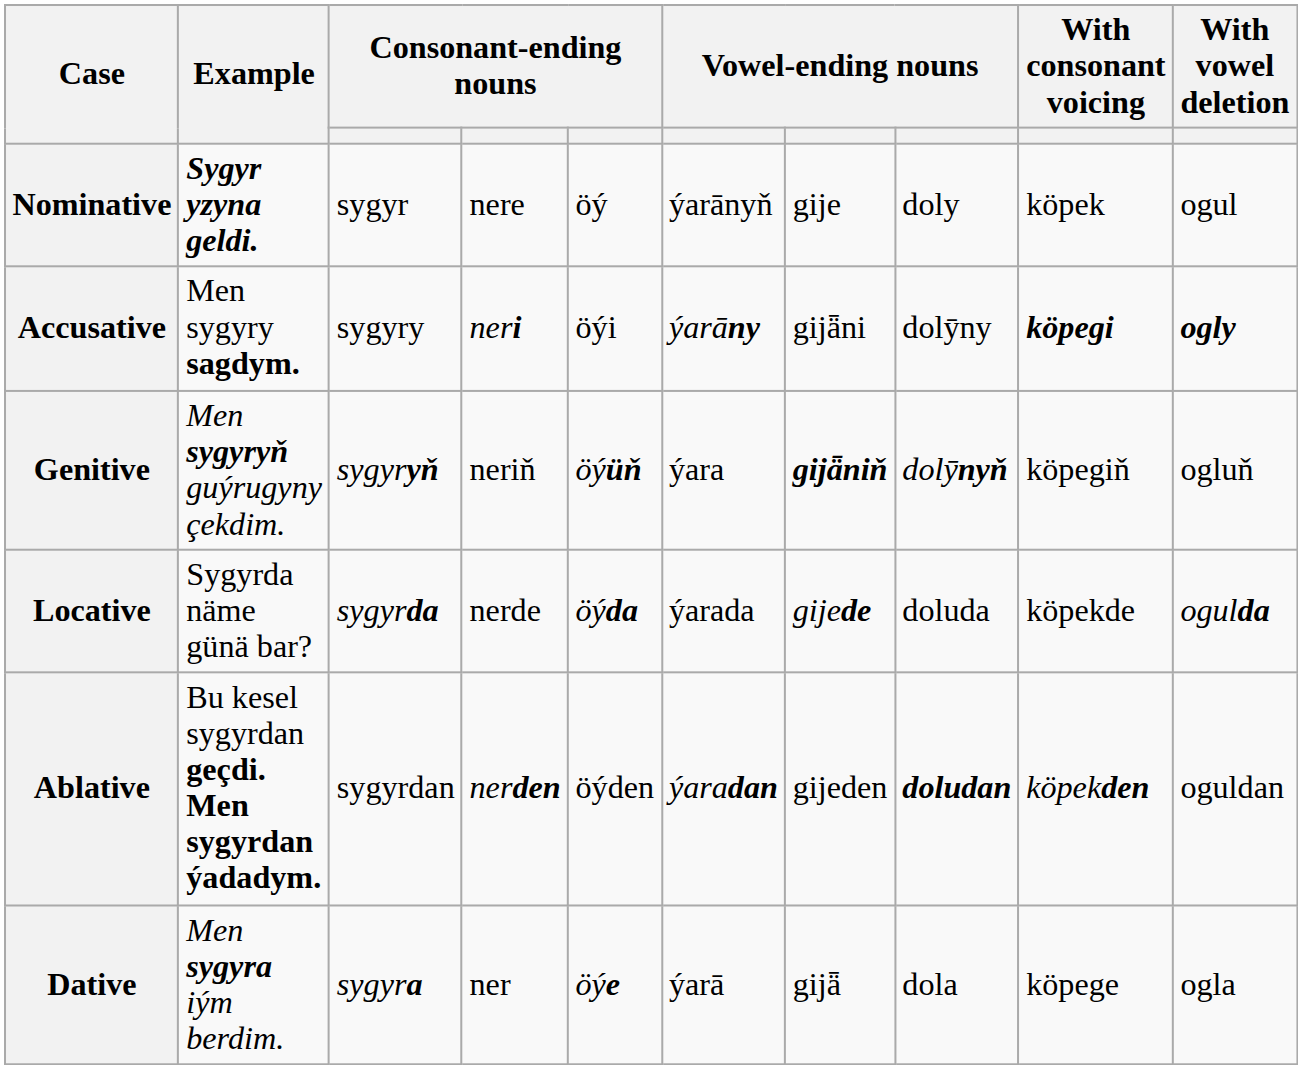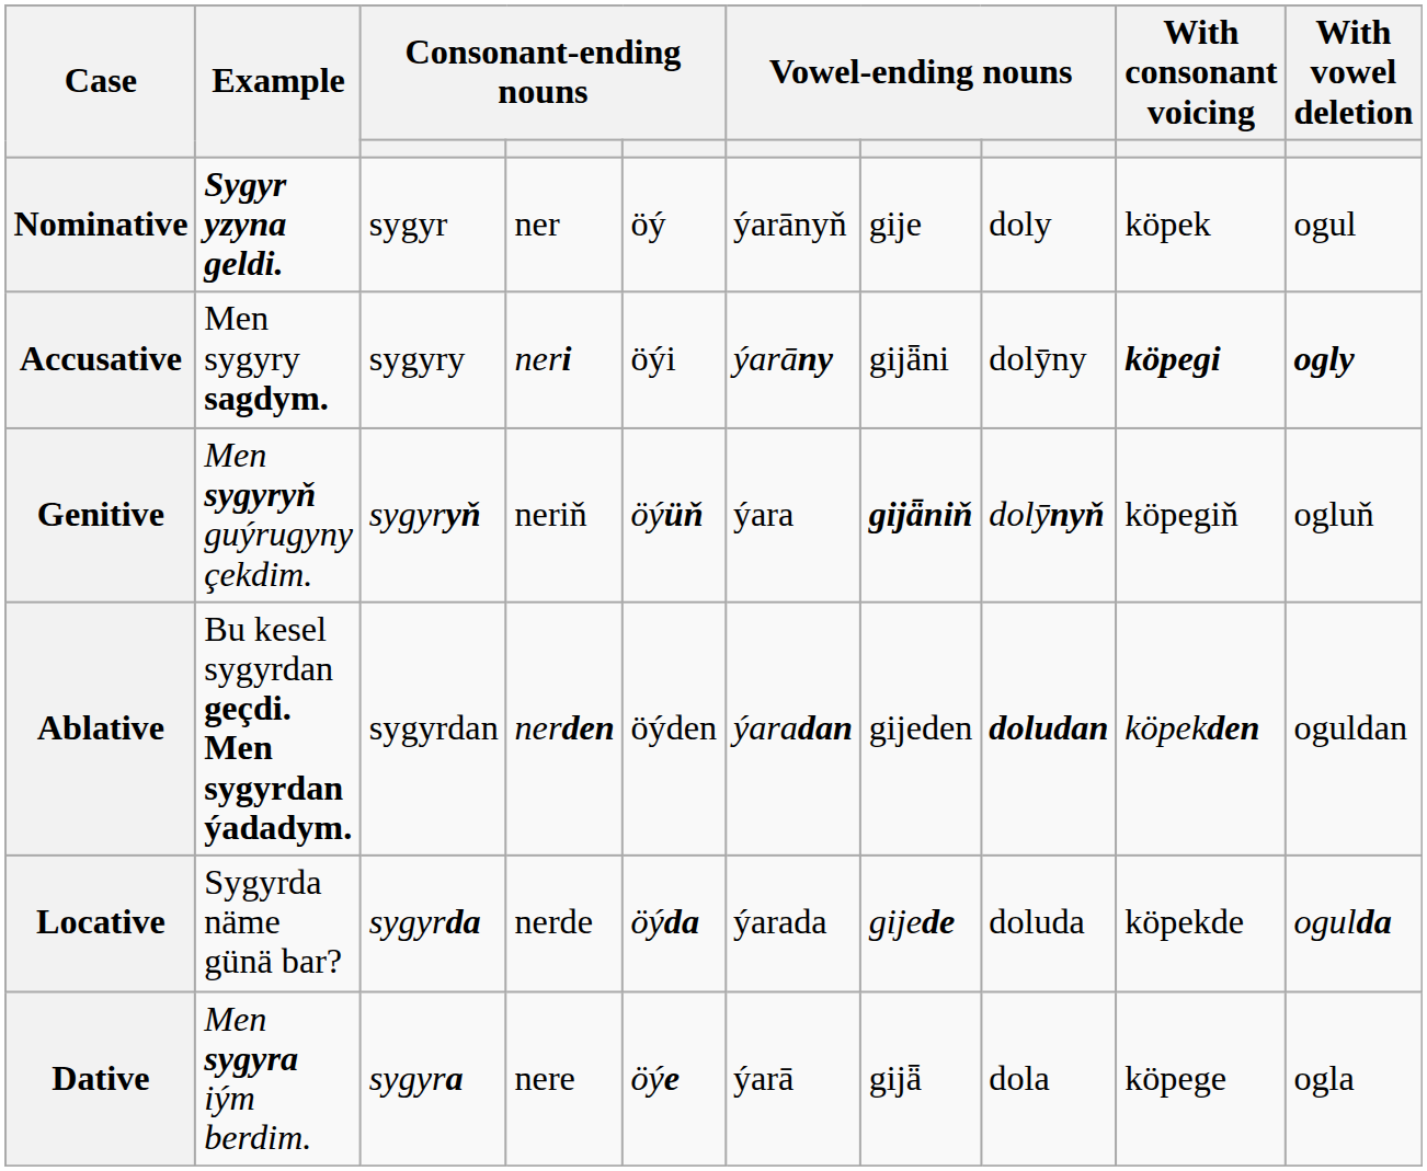 <table class="wikitable">
 <tr>
 <th rowspan=2>Case</th>
 <th rowspan=2>Example</th>
 <th colspan=3>Consonant-ending nouns</th>
 <th colspan=3>Vowel-ending nouns</th>
 <th>With consonant voicing</th>
 <th>With vowel deletion</th>
 </tr>
 <tr>
 <th></th>
 <th></th>
 <th></th>
 <th></th>
 <th></th>
 <th></th>
 <th></th>
 <th></th>
 </tr>
 <tr>
 <th>Nominative</th>
 <td><strong><em>Sygyr<strong> yzyna geldi.<em></td>
 <td></em>sygyr<em></td>
-<td></em>ner</strong>e</em></strong></td>
+<td></em>ner<em></td>
 <td></em>öý<em></td>
 <td></em>ýarā</strong>nyň</em></strong></td>
 <td></em>gije<em></td>
 <td></em>doly<em></td>
 <td></em>köpek<em></td>
 <td></em>ogul<em></td>
 </tr>
 <tr>
 <th>Accusative</th>
 <td></em>Men </strong>sygyry<strong> sagdym.<em></td>
 <td></em>sygyr</strong>y</em></strong></td>
 <td><em>ner<strong>i<strong><em></td>
 <td></em>öý</strong>i</em></strong></td>
 <td><em>ýarā<strong>ny<strong><em></td>
 <td></em></strong>gijǟni<strong><em></td>
 <td></em>dolȳ</strong>ny</em></strong></td>
 <td><strong><em>köpegi</em></strong></td>
 <td><strong><em>ogly</em></strong></td>
 </tr>
 <tr>
 <th>Genitive</th>
 <td><em>Men <strong>sygyryň</strong> guýrugyny çekdim.</em></td>
 <td><em>sygyr<strong>yň<strong><em></td>
 <td></em>ner</strong>iň</em></strong></td>
 <td><em>öý<strong>üň<strong><em></td>
 <td></em>ýara<em></td>
 <td><strong><em>gijǟniň</em></strong></td>
 <td><em>dolȳ<strong>nyň<strong><em></td>
 <td></em></strong>köpegiň<strong><em></td>
 <td></em></strong>ogluň<strong><em></td>
 </tr>
 <tr>
+<th>Ablative</th>
+<td></em>Bu kesel </strong>sygyrdan<strong> geçdi. Men sygyrdan ýadadym.<em></td>
+<td></em>sygyr</strong>dan</em></strong></td>
+<td><em>ner<strong>den<strong><em></td>
+<td></em>öý</strong>den</em></strong></td>
+<td><em>ýara<strong>dan<strong><em></td>
+<td></em>gije</strong>den</em></strong></td>
+<td><strong><em>doludan</em></strong></td>
+<td><em>köpek<strong>den<strong><em></td>
+<td></em>ogul</strong>dan</em></strong></td>
+</tr>
+<tr>
 <th>Locative</th>
 <td></em></strong>Sygyrda</strong> näme günä bar?</em></td>
 <td><em>sygyr<strong>da<strong><em></td>
 <td></em>ner</strong>de</em></strong></td>
 <td><em>öý<strong>da<strong><em></td>
 <td></em>ýara</strong>da</em></strong></td>
 <td><em>gije<strong>de<strong><em></td>
 <td></em></strong>doluda<strong><em></td>
 <td></em>köpek</strong>de</em></strong></td>
 <td><em>ogul<strong>da<strong><em></td>
 </tr>
 <tr>
-<th>Ablative</th>
-<td></em>Bu kesel </strong>sygyrdan<strong> geçdi. Men sygyrdan ýadadym.<em></td>
-<td></em>sygyr</strong>dan</em></strong></td>
-<td><em>ner<strong>den<strong><em></td>
-<td></em>öý</strong>den</em></strong></td>
-<td><em>ýara<strong>dan<strong><em></td>
-<td></em>gije</strong>den</em></strong></td>
-<td><strong><em>doludan</em></strong></td>
-<td><em>köpek<strong>den<strong><em></td>
-<td></em>ogul</strong>dan</em></strong></td>
-</tr>
-<tr>
 <th>Dative</th>
 <td><em>Men <strong>sygyra</strong> iým berdim.</em></td>
 <td><em>sygyr<strong>a<strong><em></td>
-<td></em>ner<em></td>
+<td></em>ner</strong>e</em></strong></td>
 <td><em>öý<strong>e<strong><em></td>
 <td></em></strong>ýarā<strong><em></td>
 <td></em></strong>gijǟ<strong><em></td>
 <td></em></strong>dola<strong><em></td>
 <td></em></strong>köpege<strong><em></td>
 <td></em></strong>ogla<strong><em></td>
 </tr>
 </table>
